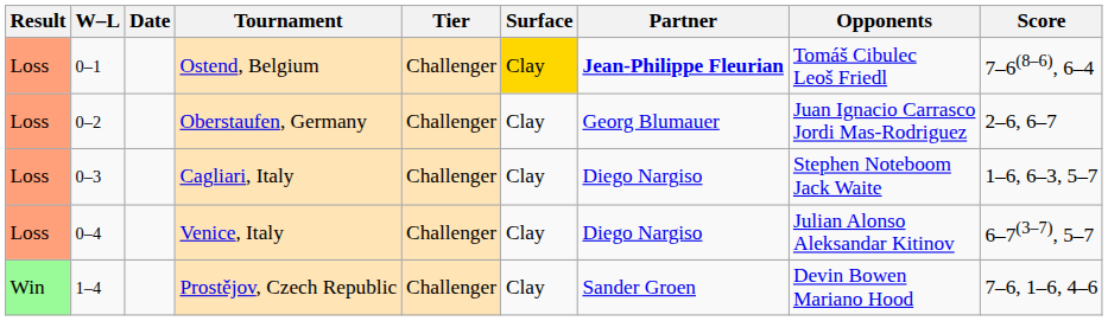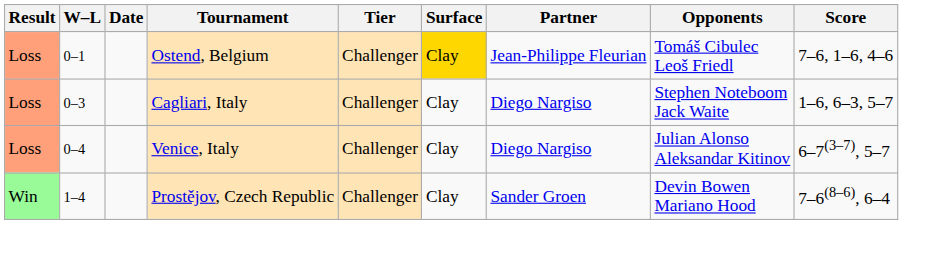 <table class="sortable wikitable">
 <tr>
 <th>Result</th>
 <th class="unsortable">W–L</th>
 <th>Date</th>
 <th>Tournament</th>
 <th>Tier</th>
 <th>Surface</th>
 <th>Partner</th>
 <th>Opponents</th>
 <th class="unsortable">Score</th>
 </tr>
 <tr>
 <td style="background:#ffa07a;">Loss</td>
 <td><small>0–1</small></td>
 <td></td>
 <td style="background:moccasin;"><a href='#'>Ostend</a>, Belgium</td>
 <td style="background:moccasin;">Challenger</td>
 <td style="background: gold;">Clay</td>
-<td><strong> <a href='#'>Jean-Philippe Fleurian</a></strong></td>
+<td> <a href='#'>Jean-Philippe Fleurian</a></td>
 <td> <a href='#'>Tomáš Cibulec</a> <br>  <a href='#'>Leoš Friedl</a></td>
-<td>7–6<sup>(8–6)</sup>, 6–4</td>
-</tr>
-<tr>
-<td style="background:#ffa07a;">Loss</td>
-<td><small>0–2</small></td>
-<td></td>
-<td style="background:moccasin;"><a href='#'>Oberstaufen</a>, Germany</td>
-<td style="background:moccasin;">Challenger</td>
-<td>Clay</td>
-<td> <a href='#'>Georg Blumauer</a></td>
-<td> <a href='#'>Juan Ignacio Carrasco</a> <br>  <a href='#'>Jordi Mas-Rodriguez</a></td>
-<td>2–6, 6–7</td>
+<td>7–6, 1–6, 4–6</td>
 </tr>
 <tr>
 <td style="background:#ffa07a;">Loss</td>
 <td><small>0–3</small></td>
 <td></td>
 <td style="background:moccasin;"><a href='#'>Cagliari</a>, Italy</td>
 <td style="background:moccasin;">Challenger</td>
 <td>Clay</td>
 <td> <a href='#'>Diego Nargiso</a></td>
 <td> <a href='#'>Stephen Noteboom</a> <br>  <a href='#'>Jack Waite</a></td>
 <td>1–6, 6–3, 5–7</td>
 </tr>
 <tr>
 <td style="background:#ffa07a;">Loss</td>
 <td><small>0–4</small></td>
 <td></td>
 <td style="background:moccasin;"><a href='#'>Venice</a>, Italy</td>
 <td style="background:moccasin;">Challenger</td>
 <td>Clay</td>
 <td> <a href='#'>Diego Nargiso</a></td>
 <td> <a href='#'>Julian Alonso</a> <br>  <a href='#'>Aleksandar Kitinov</a></td>
 <td>6–7<sup>(3–7)</sup>, 5–7</td>
 </tr>
 <tr>
 <td style="background:#98fb98;">Win</td>
 <td><small>1–4</small></td>
 <td></td>
 <td style="background:moccasin;"><a href='#'>Prostějov</a>, Czech Republic</td>
 <td style="background:moccasin;">Challenger</td>
 <td>Clay</td>
 <td> <a href='#'>Sander Groen</a></td>
 <td> <a href='#'>Devin Bowen</a> <br>  <a href='#'>Mariano Hood</a></td>
-<td>7–6, 1–6, 4–6</td>
+<td>7–6<sup>(8–6)</sup>, 6–4</td>
 </tr>
 </table>
